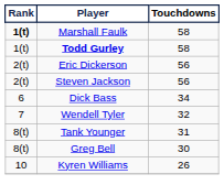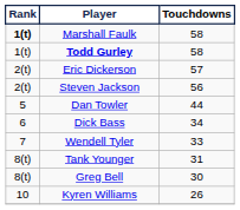 <table class="wikitable" style="text-align:center">
 <tr>
 <th width=40px style="background:#ffffff;color:#13264B;border:2px solid #13264B">Rank</th>
 <th width=160px style="background:#ffffff;color:#13264B;border:2px solid #13264B">Player</th>
 <th width=90px style="background:#ffffff;color:##13264B;border:2px solid #13264B">Touchdowns</th>
 </tr>
 <tr>
 <td><strong>1(t)</strong></td>
 <td><a href='#'>Marshall Faulk</a></td>
 <td>58</td>
 </tr>
 <tr>
 <td>1(t)</td>
 <td><strong><a href='#'>Todd Gurley</a></strong></td>
 <td>58</td>
 </tr>
 <tr>
 <td>2(t)</td>
 <td><a href='#'>Eric Dickerson</a></td>
-<td>56</td>
+<td>57</td>
 </tr>
 <tr>
 <td>2(t)</td>
 <td><a href='#'>Steven Jackson</a></td>
 <td>56</td>
+</tr>
+<tr>
+<td>5</td>
+<td><a href='#'>Dan Towler</a></td>
+<td>44</td>
 </tr>
 <tr>
 <td>6</td>
 <td><a href='#'>Dick Bass</a></td>
 <td>34</td>
 </tr>
 <tr>
 <td>7</td>
 <td><a href='#'>Wendell Tyler</a></td>
-<td>32</td>
+<td>33</td>
 </tr>
 <tr>
 <td>8(t)</td>
 <td><a href='#'>Tank Younger</a></td>
 <td>31</td>
 </tr>
 <tr>
 <td>8(t)</td>
 <td><a href='#'>Greg Bell</a></td>
 <td>30</td>
 </tr>
 <tr>
 <td>10</td>
 <td><a href='#'>Kyren Williams</a></td>
 <td>26</td>
 </tr>
 <tr>
 </tr>
 </table>
